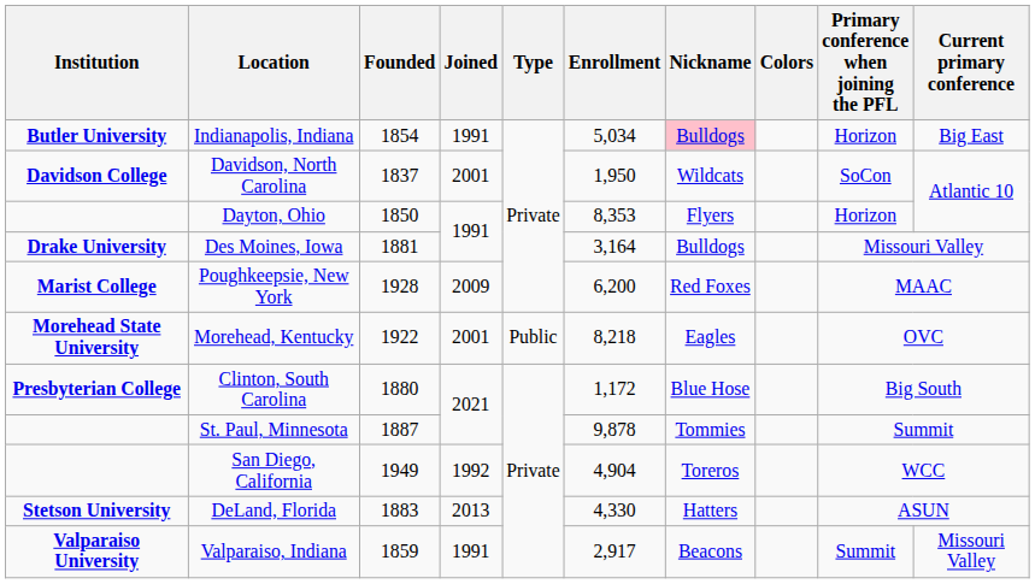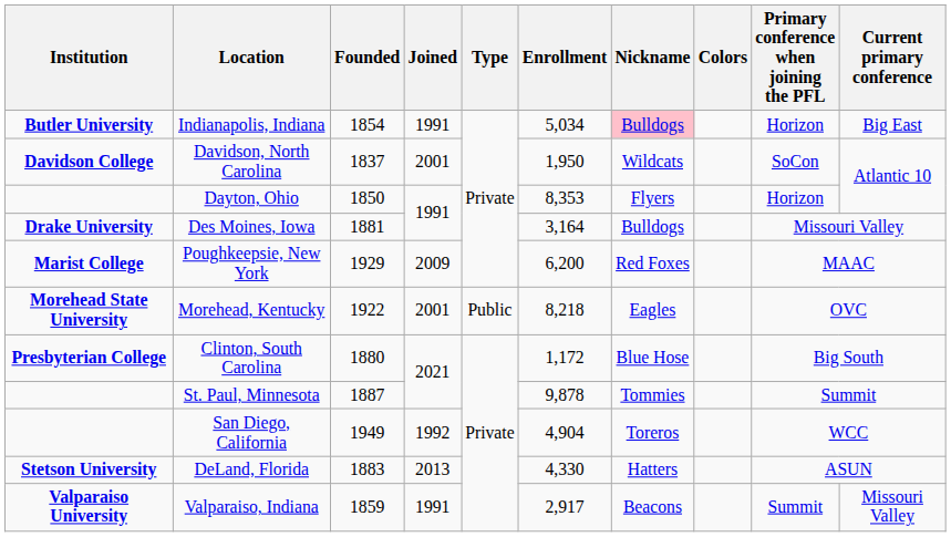 <table class="wikitable sortable" style="text-align:center;">
 <tr>
 <th>Institution</th>
 <th>Location</th>
 <th>Founded</th>
 <th>Joined</th>
 <th>Type</th>
 <th>Enrollment</th>
 <th>Nickname</th>
 <th class="unsortable">Colors</th>
 <th>Primary<br>conference<br>when<br>joining<br>the PFL</th>
 <th>Current<br>primary<br>conference</th>
 </tr>
 <tr>
 <td><strong><a href='#'>Butler University</a></strong></td>
 <td><a href='#'>Indianapolis, Indiana</a></td>
 <td>1854</td>
 <td>1991</td>
 <td rowspan="5">Private</td>
 <td>5,034</td>
 <td style="background: pink;"><a href='#'>Bulldogs</a></td>
 <td></td>
 <td><a href='#'>Horizon</a></td>
 <td><a href='#'>Big East</a></td>
 </tr>
 <tr>
 <td><strong><a href='#'>Davidson College</a></strong></td>
 <td><a href='#'>Davidson, North Carolina</a></td>
 <td>1837</td>
 <td>2001</td>
 <td>1,950</td>
 <td><a href='#'>Wildcats</a></td>
 <td></td>
 <td><a href='#'>SoCon</a></td>
 <td rowspan="2"><a href='#'>Atlantic 10</a></td>
 </tr>
 <tr>
 <td></td>
 <td><a href='#'>Dayton, Ohio</a></td>
 <td>1850</td>
 <td rowspan="2">1991</td>
 <td>8,353</td>
 <td><a href='#'>Flyers</a></td>
 <td></td>
 <td><a href='#'>Horizon</a></td>
 </tr>
 <tr>
 <td><strong><a href='#'>Drake University</a></strong></td>
 <td><a href='#'>Des Moines, Iowa</a></td>
 <td>1881</td>
 <td>3,164</td>
 <td><a href='#'>Bulldogs</a></td>
 <td></td>
 <td colspan="2"><a href='#'>Missouri Valley</a></td>
 </tr>
 <tr>
 <td><strong><a href='#'>Marist College</a></strong></td>
 <td><a href='#'>Poughkeepsie, New York</a></td>
-<td>1928</td>
+<td>1929</td>
 <td>2009</td>
 <td>6,200</td>
 <td><a href='#'>Red Foxes</a></td>
 <td></td>
 <td colspan="2"><a href='#'>MAAC</a></td>
 </tr>
 <tr>
 <td><strong><a href='#'>Morehead State University</a></strong></td>
 <td><a href='#'>Morehead, Kentucky</a></td>
 <td>1922</td>
 <td>2001</td>
 <td>Public</td>
 <td>8,218</td>
 <td><a href='#'>Eagles</a></td>
 <td></td>
 <td colspan="2"><a href='#'>OVC</a></td>
 </tr>
 <tr>
 <td><strong><a href='#'>Presbyterian College</a></strong></td>
 <td><a href='#'>Clinton, South Carolina</a></td>
 <td>1880</td>
 <td rowspan="2">2021</td>
 <td rowspan="5">Private</td>
 <td>1,172</td>
 <td><a href='#'>Blue Hose</a></td>
 <td></td>
 <td colspan="2"><a href='#'>Big South</a></td>
 </tr>
 <tr>
 <td></td>
 <td><a href='#'>St. Paul, Minnesota</a></td>
 <td>1887</td>
 <td>9,878</td>
 <td><a href='#'>Tommies</a></td>
 <td></td>
 <td colspan="2"><a href='#'>Summit</a></td>
 </tr>
 <tr>
 <td></td>
 <td><a href='#'>San Diego, California</a></td>
 <td>1949</td>
 <td>1992</td>
 <td>4,904</td>
 <td><a href='#'>Toreros</a></td>
 <td></td>
 <td colspan="2"><a href='#'>WCC</a></td>
 </tr>
 <tr>
 <td><strong><a href='#'>Stetson University</a></strong></td>
 <td><a href='#'>DeLand, Florida</a></td>
 <td>1883</td>
 <td>2013</td>
 <td>4,330</td>
 <td><a href='#'>Hatters</a></td>
 <td></td>
 <td colspan="2"><a href='#'>ASUN</a></td>
 </tr>
 <tr>
 <td><strong><a href='#'>Valparaiso University</a></strong></td>
 <td><a href='#'>Valparaiso, Indiana</a></td>
 <td>1859</td>
 <td>1991</td>
 <td>2,917</td>
 <td><a href='#'>Beacons</a></td>
 <td></td>
 <td><a href='#'>Summit</a></td>
 <td><a href='#'>Missouri Valley</a></td>
 </tr>
 </table>
